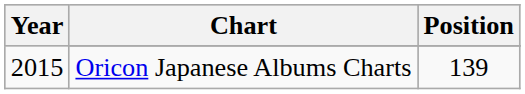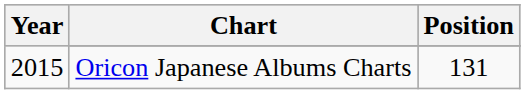 <table class="wikitable">
 <tr>
 <th>Year</th>
 <th>Chart</th>
 <th>Position</th>
 </tr>
 <tr>
 <td rowspan="2">2015</td>
 </tr>
 <tr>
 <td><a href='#'>Oricon</a> Japanese Albums Charts</td>
-<td style="text-align:center;">139</td>
+<td style="text-align:center;">131</td>
 </tr>
 </table>
